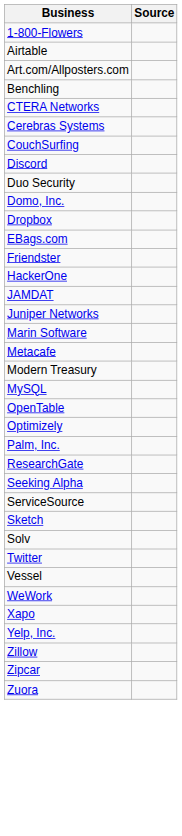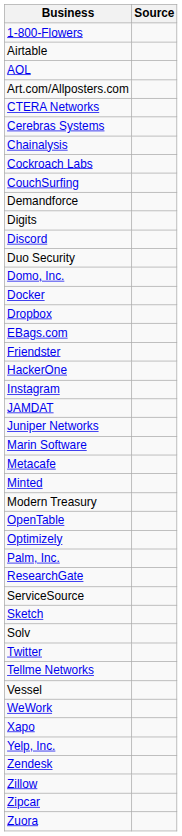 <table class="wikitable sortable mw-collapsible mw-collapsed">
 <tr>
 <th>Business</th>
 <th>Source</th>
 </tr>
 <tr>
 <td><a href='#'>1-800-Flowers</a></td>
 <td></td>
 </tr>
 <tr>
 <td>Airtable</td>
 <td></td>
 </tr>
 <tr>
-<td>Art.com/Allposters.com</td>
+<td><a href='#'>AOL</a></td>
 <td></td>
 </tr>
 <tr>
-<td>Benchling</td>
+<td>Art.com/Allposters.com</td>
 <td></td>
 </tr>
 <tr>
 <td><a href='#'>CTERA Networks</a></td>
 <td></td>
 </tr>
 <tr>
 <td><a href='#'>Cerebras Systems</a></td>
 <td></td>
 </tr>
 <tr>
+<td><a href='#'>Chainalysis</a></td>
+<td></td>
+</tr>
+<tr>
+<td><a href='#'>Cockroach Labs</a></td>
+<td></td>
+</tr>
+<tr>
 <td><a href='#'>CouchSurfing</a></td>
+<td></td>
+</tr>
+<tr>
+<td>Demandforce</td>
+<td></td>
+</tr>
+<tr>
+<td>Digits</td>
 <td></td>
 </tr>
 <tr>
 <td><a href='#'>Discord</a></td>
 <td></td>
 </tr>
 <tr>
 <td>Duo Security</td>
 <td></td>
 </tr>
 <tr>
 <td><a href='#'>Domo, Inc.</a></td>
+<td></td>
+</tr>
+<tr>
+<td><a href='#'>Docker</a></td>
 <td></td>
 </tr>
 <tr>
 <td><a href='#'>Dropbox</a></td>
 <td></td>
 </tr>
 <tr>
 <td><a href='#'>EBags.com</a></td>
 <td></td>
 </tr>
 <tr>
 <td><a href='#'>Friendster</a></td>
 <td></td>
 </tr>
 <tr>
 <td><a href='#'>HackerOne</a></td>
 <td></td>
 </tr>
 <tr>
+<td><a href='#'>Instagram</a></td>
+<td></td>
+</tr>
+<tr>
 <td><a href='#'>JAMDAT</a></td>
 <td></td>
 </tr>
 <tr>
 <td><a href='#'>Juniper Networks</a></td>
 <td></td>
 </tr>
 <tr>
 <td><a href='#'>Marin Software</a></td>
 <td></td>
 </tr>
 <tr>
 <td><a href='#'>Metacafe</a></td>
 <td></td>
 </tr>
 <tr>
-<td>Modern Treasury</td>
+<td><a href='#'>Minted</a></td>
 <td></td>
 </tr>
 <tr>
-<td><a href='#'>MySQL</a></td>
+<td>Modern Treasury</td>
 <td></td>
 </tr>
 <tr>
 <td><a href='#'>OpenTable</a></td>
 <td></td>
 </tr>
 <tr>
 <td><a href='#'>Optimizely</a></td>
 <td></td>
 </tr>
 <tr>
 <td><a href='#'>Palm, Inc.</a></td>
 <td></td>
 </tr>
 <tr>
 <td><a href='#'>ResearchGate</a></td>
 <td></td>
 </tr>
 <tr>
-<td><a href='#'>Seeking Alpha</a></td>
-<td></td>
-</tr>
-<tr>
 <td>ServiceSource</td>
 <td></td>
 </tr>
 <tr>
 <td><a href='#'>Sketch</a></td>
 <td></td>
 </tr>
 <tr>
 <td>Solv</td>
 <td></td>
 </tr>
 <tr>
 <td><a href='#'>Twitter</a></td>
+<td></td>
+</tr>
+<tr>
+<td><a href='#'>Tellme Networks</a></td>
 <td></td>
 </tr>
 <tr>
 <td>Vessel</td>
 <td></td>
 </tr>
 <tr>
 <td><a href='#'>WeWork</a></td>
 <td></td>
 </tr>
 <tr>
 <td><a href='#'>Xapo</a></td>
 <td></td>
 </tr>
 <tr>
 <td><a href='#'>Yelp, Inc.</a></td>
 <td></td>
 </tr>
 <tr>
+<td><a href='#'>Zendesk</a></td>
+<td></td>
+</tr>
+<tr>
 <td><a href='#'>Zillow</a></td>
 <td></td>
 </tr>
 <tr>
 <td><a href='#'>Zipcar</a></td>
 <td></td>
 </tr>
 <tr>
 <td><a href='#'>Zuora</a></td>
 <td></td>
 </tr>
 </table>
